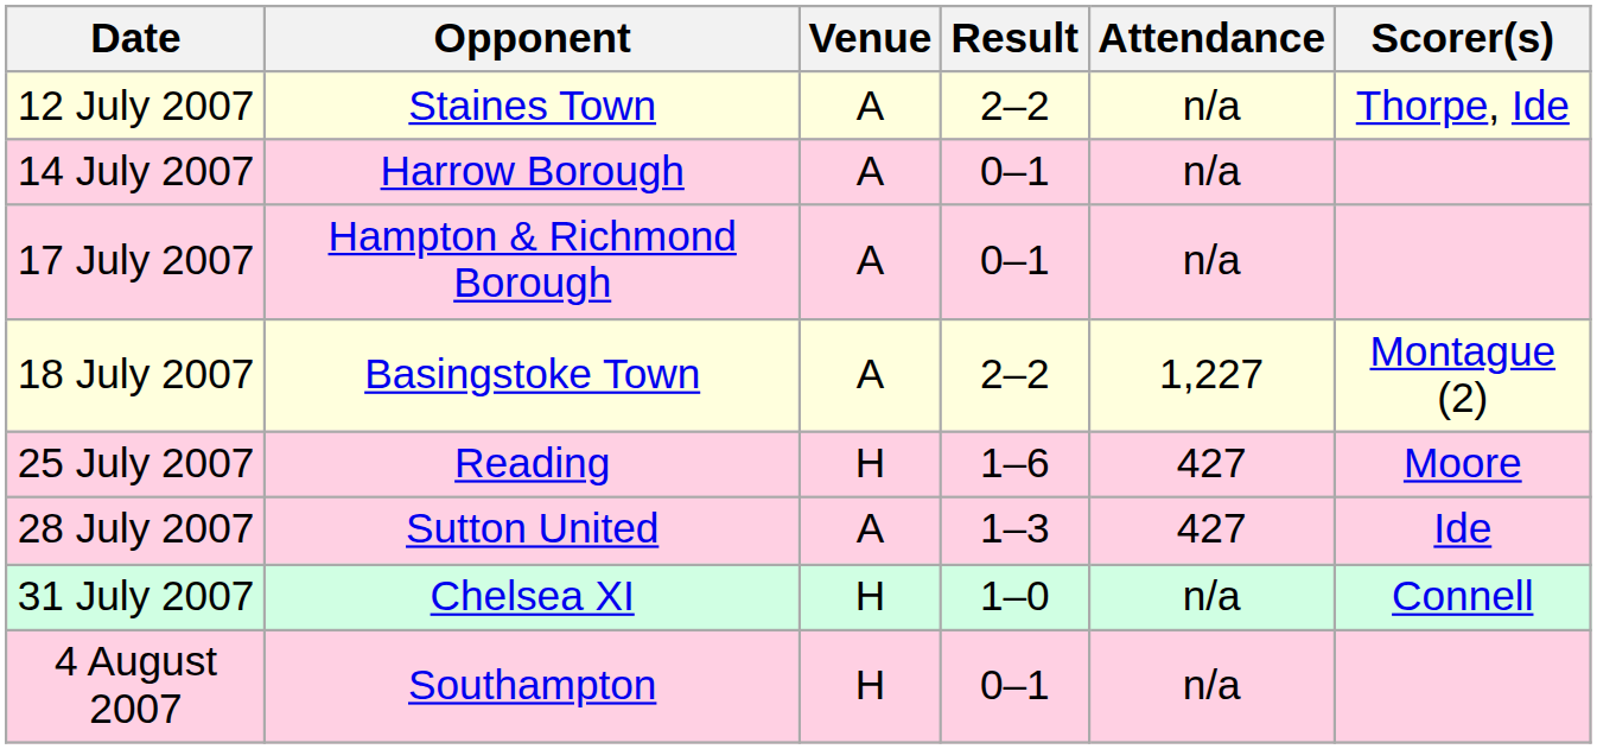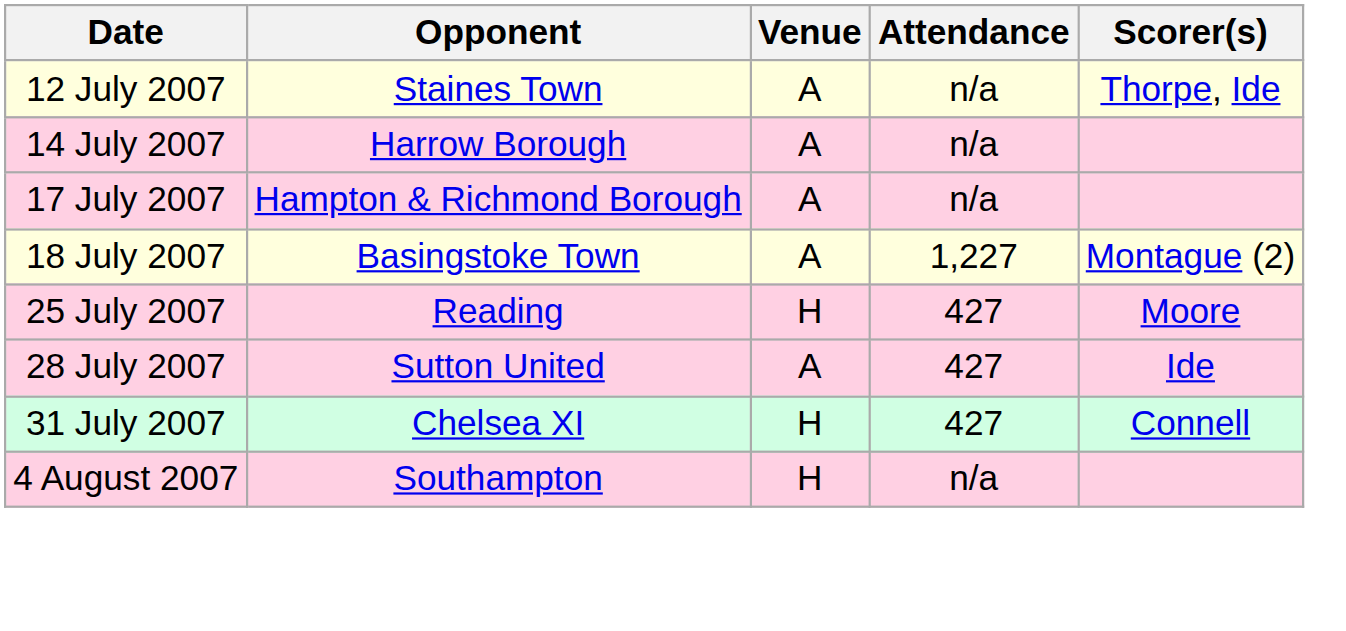 <table class="wikitable sortable" style="text-align:center;">
 <tr>
 <th>Date</th>
 <th>Opponent</th>
 <th>Venue</th>
-<th>Result</th>
 <th>Attendance</th>
 <th>Scorer(s)</th>
 </tr>
 <tr style="background:#ffd;">
 <td>12 July 2007</td>
 <td><a href='#'>Staines Town</a></td>
 <td>A</td>
-<td>2–2</td>
 <td>n/a</td>
 <td><a href='#'>Thorpe</a>, <a href='#'>Ide</a></td>
 </tr>
 <tr style="background:#ffd0e3;">
 <td>14 July 2007</td>
 <td><a href='#'>Harrow Borough</a></td>
 <td>A</td>
-<td>0–1</td>
 <td>n/a</td>
 <td></td>
 </tr>
 <tr style="background:#ffd0e3;">
 <td>17 July 2007</td>
 <td><a href='#'>Hampton & Richmond Borough</a></td>
 <td>A</td>
-<td>0–1</td>
 <td>n/a</td>
 <td></td>
 </tr>
 <tr style="background:#ffd;">
 <td>18 July 2007</td>
 <td><a href='#'>Basingstoke Town</a></td>
 <td>A</td>
-<td>2–2</td>
 <td>1,227</td>
 <td><a href='#'>Montague</a> (2)</td>
 </tr>
 <tr style="background:#ffd0e3;">
 <td>25 July 2007</td>
 <td><a href='#'>Reading</a></td>
 <td>H</td>
-<td>1–6</td>
 <td>427</td>
 <td><a href='#'>Moore</a></td>
 </tr>
 <tr style="background:#ffd0e3;">
 <td>28 July 2007</td>
 <td><a href='#'>Sutton United</a></td>
 <td>A</td>
-<td>1–3</td>
 <td>427</td>
 <td><a href='#'>Ide</a></td>
 </tr>
 <tr style="background:#d0ffe3;">
 <td>31 July 2007</td>
 <td><a href='#'>Chelsea XI</a></td>
 <td>H</td>
-<td>1–0</td>
-<td>n/a</td>
+<td>427</td>
 <td><a href='#'>Connell</a></td>
 </tr>
 <tr style="background:#ffd0e3;">
 <td>4 August 2007</td>
 <td><a href='#'>Southampton</a></td>
 <td>H</td>
-<td>0–1</td>
 <td>n/a</td>
 <td></td>
 </tr>
 </table>
